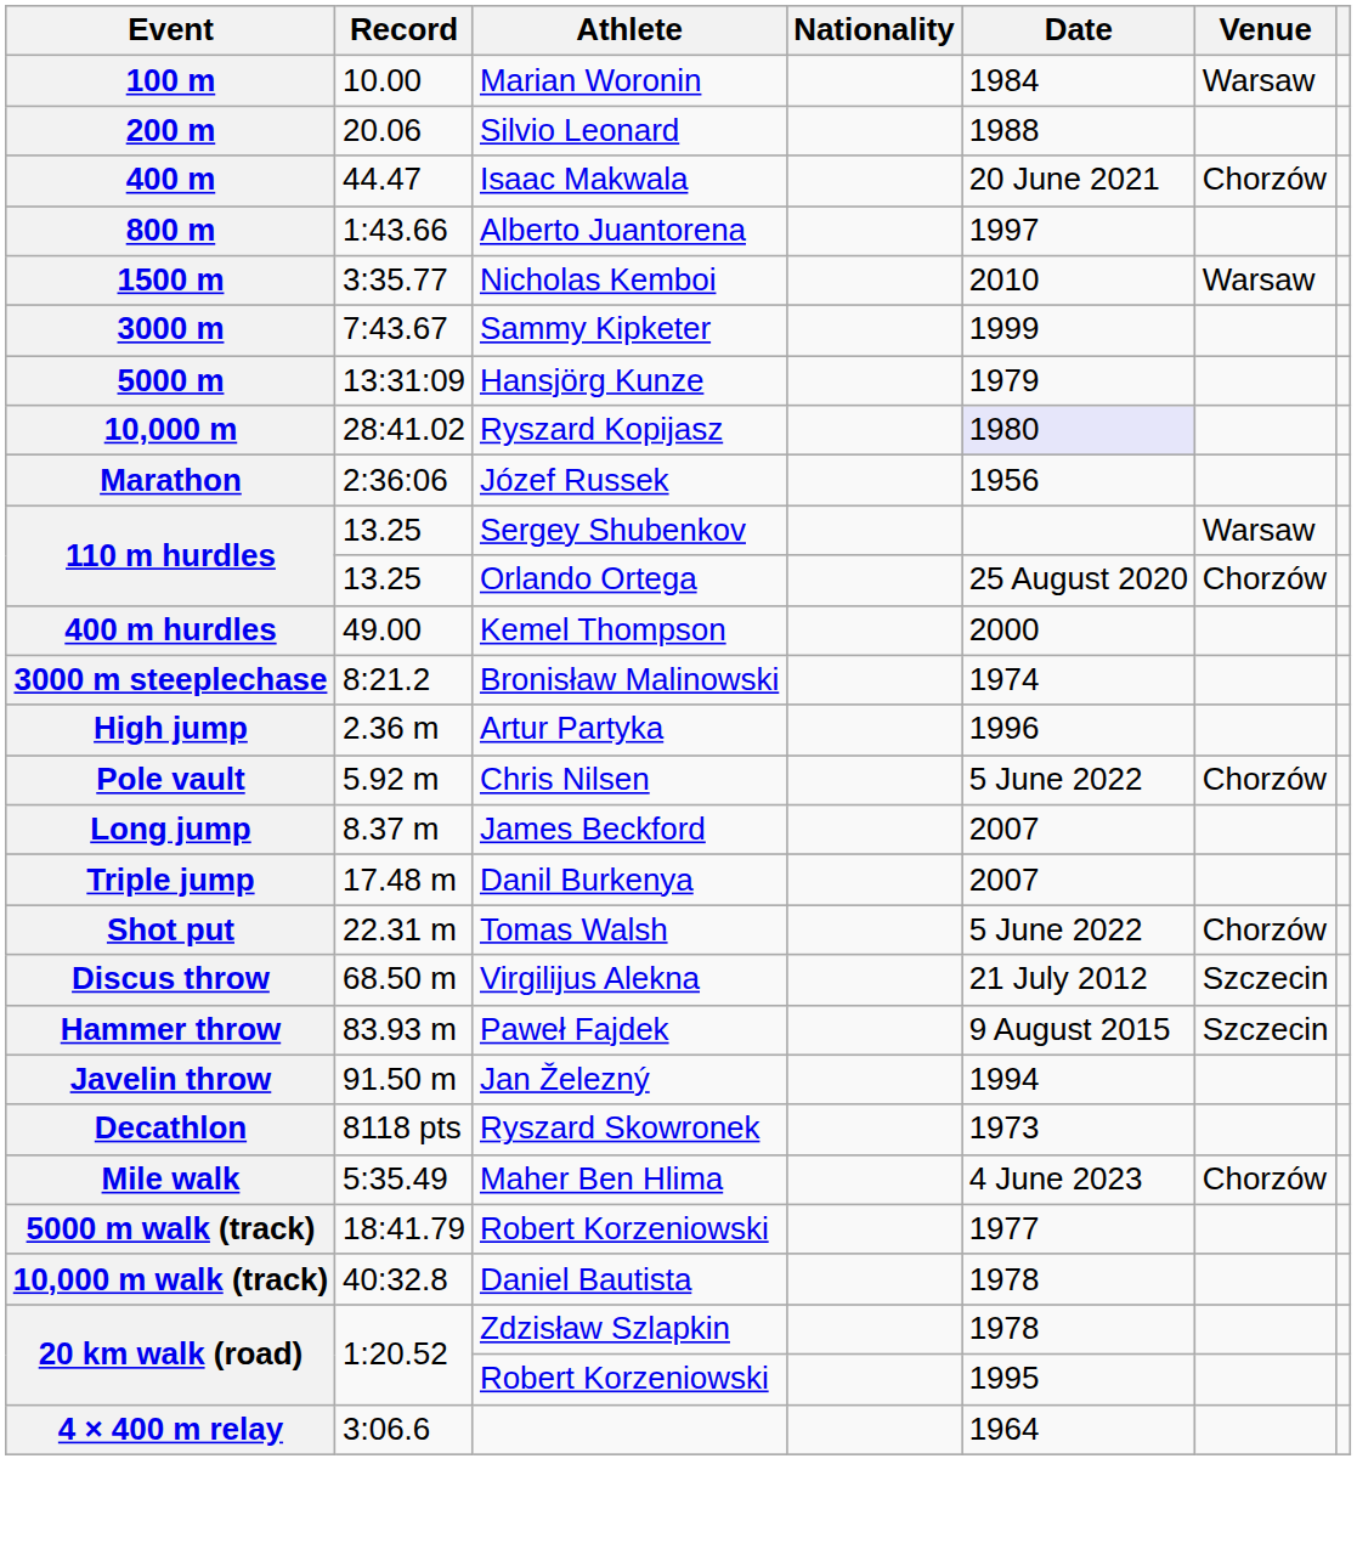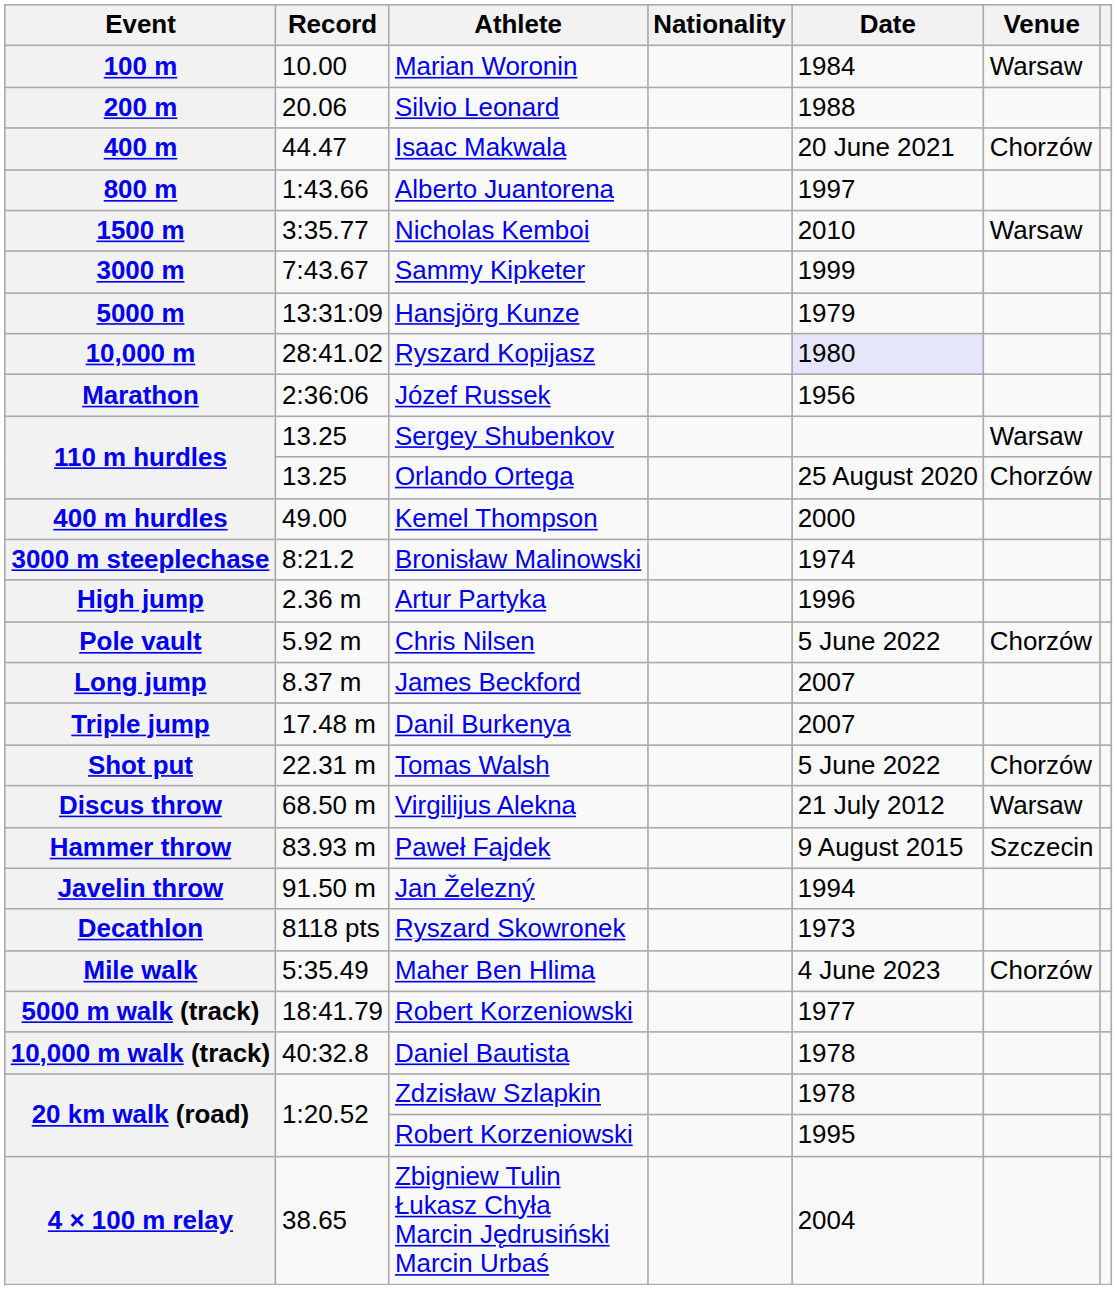 <table class="wikitable plainrowheaders sticky-header">
 <tr>
 <th scope="col">Event</th>
 <th scope="col">Record</th>
 <th scope="col">Athlete</th>
 <th scope="col">Nationality</th>
 <th scope="col">Date</th>
 <th scope="col">Venue</th>
 <th scope="col"></th>
 </tr>
 <tr>
 <th scope="row"><a href='#'>100 m</a></th>
 <td>10.00 </td>
 <td><a href='#'>Marian Woronin</a></td>
 <td></td>
 <td>1984</td>
 <td>Warsaw</td>
 <td></td>
 </tr>
 <tr>
 <th scope="row"><a href='#'>200 m</a></th>
 <td>20.06</td>
 <td><a href='#'>Silvio Leonard</a></td>
 <td></td>
 <td>1988</td>
 <td></td>
 <td></td>
 </tr>
 <tr>
 <th scope="row"><a href='#'>400 m</a></th>
 <td>44.47</td>
 <td><a href='#'>Isaac Makwala</a></td>
 <td></td>
 <td>20 June 2021</td>
 <td>Chorzów</td>
 <td></td>
 </tr>
 <tr>
 <th scope="row"><a href='#'>800 m</a></th>
 <td>1:43.66</td>
 <td><a href='#'>Alberto Juantorena</a></td>
 <td></td>
 <td>1997</td>
 <td></td>
 <td></td>
 </tr>
 <tr>
 <th scope="row"><a href='#'>1500 m</a></th>
 <td>3:35.77</td>
 <td><a href='#'>Nicholas Kemboi</a></td>
 <td></td>
 <td>2010</td>
 <td>Warsaw</td>
 <td></td>
 </tr>
 <tr>
 <th scope="row"><a href='#'>3000 m</a></th>
 <td>7:43.67</td>
 <td><a href='#'>Sammy Kipketer</a></td>
 <td></td>
 <td>1999</td>
 <td></td>
 <td></td>
 </tr>
 <tr>
 <th scope="row"><a href='#'>5000 m</a></th>
 <td>13:31:09</td>
 <td><a href='#'>Hansjörg Kunze</a></td>
 <td></td>
 <td>1979</td>
 <td></td>
 <td></td>
 </tr>
 <tr>
 <th scope="row"><a href='#'>10,000 m</a></th>
 <td>28:41.02</td>
 <td><a href='#'>Ryszard Kopijasz</a></td>
 <td></td>
 <td style="background: lavender;">1980</td>
 <td></td>
 <td></td>
 </tr>
 <tr>
 <th scope="row"><a href='#'>Marathon</a></th>
 <td>2:36:06</td>
 <td><a href='#'>Józef Russek</a></td>
 <td></td>
 <td>1956</td>
 <td></td>
 <td></td>
 </tr>
 <tr>
 <th scope="rowgroup" rowspan="2"><a href='#'>110 m hurdles</a></th>
 <td>13.25 </td>
 <td><a href='#'>Sergey Shubenkov</a></td>
 <td></td>
 <td></td>
 <td>Warsaw</td>
 <td></td>
 </tr>
 <tr>
 <td>13.25 </td>
 <td><a href='#'>Orlando Ortega</a></td>
 <td></td>
 <td>25 August 2020</td>
 <td>Chorzów</td>
 <td></td>
 </tr>
 <tr>
 <th scope="row"><a href='#'>400 m hurdles</a></th>
 <td>49.00</td>
 <td><a href='#'>Kemel Thompson</a></td>
 <td></td>
 <td>2000</td>
 <td></td>
 <td></td>
 </tr>
 <tr>
 <th scope="row"><a href='#'>3000 m steeplechase</a></th>
 <td>8:21.2 </td>
 <td><a href='#'>Bronisław Malinowski</a></td>
 <td></td>
 <td>1974</td>
 <td></td>
 <td></td>
 </tr>
 <tr>
 <th scope="row"><a href='#'>High jump</a></th>
 <td>2.36 m</td>
 <td><a href='#'>Artur Partyka</a></td>
 <td></td>
 <td>1996</td>
 <td></td>
 <td></td>
 </tr>
 <tr>
 <th scope="row"><a href='#'>Pole vault</a></th>
 <td>5.92 m</td>
 <td><a href='#'>Chris Nilsen</a></td>
 <td></td>
 <td>5 June 2022</td>
 <td>Chorzów</td>
 <td></td>
 </tr>
 <tr>
 <th scope="row"><a href='#'>Long jump</a></th>
 <td>8.37 m</td>
 <td><a href='#'>James Beckford</a></td>
 <td></td>
 <td>2007</td>
 <td></td>
 <td></td>
 </tr>
 <tr>
 <th scope="row"><a href='#'>Triple jump</a></th>
 <td>17.48 m</td>
 <td><a href='#'>Danil Burkenya</a></td>
 <td></td>
 <td>2007</td>
 <td></td>
 <td></td>
 </tr>
 <tr>
 <th scope="row"><a href='#'>Shot put</a></th>
 <td>22.31 m</td>
 <td><a href='#'>Tomas Walsh</a></td>
 <td></td>
 <td>5 June 2022</td>
 <td>Chorzów</td>
 <td></td>
 </tr>
 <tr>
 <th scope="row"><a href='#'>Discus throw</a></th>
 <td>68.50 m</td>
 <td><a href='#'>Virgilijus Alekna</a></td>
 <td></td>
 <td>21 July 2012</td>
-<td>Szczecin</td>
+<td>Warsaw</td>
 <td></td>
 </tr>
 <tr>
 <th scope="row"><a href='#'>Hammer throw</a></th>
 <td>83.93 m</td>
 <td><a href='#'>Paweł Fajdek</a></td>
 <td></td>
 <td>9 August 2015</td>
 <td>Szczecin</td>
 <td></td>
 </tr>
 <tr>
 <th scope="row"><a href='#'>Javelin throw</a></th>
 <td>91.50 m</td>
 <td><a href='#'>Jan Železný</a></td>
 <td></td>
 <td>1994</td>
 <td></td>
 <td></td>
 </tr>
 <tr>
 <th scope="row"><a href='#'>Decathlon</a></th>
 <td>8118 pts</td>
 <td><a href='#'>Ryszard Skowronek</a></td>
 <td></td>
 <td>1973</td>
 <td></td>
 <td></td>
 </tr>
 <tr>
 <th scope="row"><a href='#'>Mile walk</a></th>
 <td>5:35.49</td>
 <td><a href='#'>Maher Ben Hlima</a></td>
 <td></td>
 <td>4 June 2023</td>
 <td>Chorzów</td>
 <td></td>
 </tr>
 <tr>
 <th scope="row"><a href='#'>5000 m walk</a> (track)</th>
 <td>18:41.79</td>
 <td><a href='#'>Robert Korzeniowski</a></td>
 <td></td>
 <td>1977</td>
 <td></td>
 <td></td>
 </tr>
 <tr>
 <th scope="row"><a href='#'>10,000 m walk</a> (track)</th>
 <td>40:32.8</td>
 <td><a href='#'>Daniel Bautista</a></td>
 <td></td>
 <td>1978</td>
 <td></td>
 <td></td>
 </tr>
 <tr>
 <th scope="rowgroup" rowspan="2"><a href='#'>20 km walk</a> (road)</th>
 <td rowspan="2">1:20.52</td>
 <td><a href='#'>Zdzisław Szlapkin</a></td>
 <td></td>
 <td>1978</td>
 <td></td>
 <td></td>
 </tr>
 <tr>
 <td><a href='#'>Robert Korzeniowski</a></td>
 <td></td>
 <td>1995</td>
 <td></td>
 <td></td>
 </tr>
 <tr>
-<th scope="row"><a href='#'>4 × 400 m relay</a></th>
-<td>3:06.6 </td>
+<th scope="row"><a href='#'>4 × 100 m relay</a></th>
+<td>38.65</td>
+<td><a href='#'>Zbigniew Tulin</a><br><a href='#'>Łukasz Chyła</a><br><a href='#'>Marcin Jędrusiński</a><br><a href='#'>Marcin Urbaś</a></td>
 <td></td>
-<td></td>
-<td>1964</td>
+<td>2004</td>
 <td></td>
 <td></td>
 </tr>
 </table>
